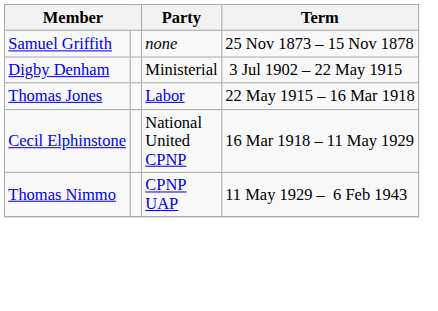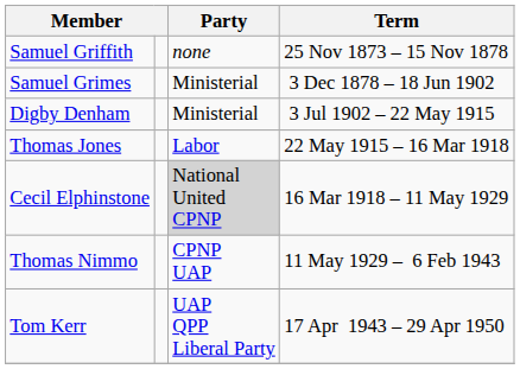 <table class="wikitable">
 <tr>
 <th colspan="2">Member</th>
 <th>Party</th>
 <th>Term</th>
 </tr>
 <tr>
 <td><a href='#'>Samuel Griffith</a></td>
 <td> </td>
 <td><em>none</em></td>
 <td>25 Nov 1873 – 15 Nov 1878</td>
+</tr>
+<tr>
+<td><a href='#'>Samuel Grimes</a></td>
+<td> </td>
+<td>Ministerial</td>
+<td> 3 Dec 1878 – 18 Jun 1902 </td>
 </tr>
 <tr>
 <td><a href='#'>Digby Denham</a></td>
 <td> </td>
 <td>Ministerial</td>
 <td> 3 Jul 1902  – 22 May 1915</td>
 </tr>
 <tr>
 <td><a href='#'>Thomas Jones</a></td>
 <td> </td>
 <td><a href='#'>Labor</a></td>
 <td>22 May 1915 – 16 Mar 1918</td>
 </tr>
 <tr>
 <td><a href='#'>Cecil Elphinstone</a></td>
 <td> </td>
-<td>National <br>United<br><a href='#'>CPNP</a></td>
+<td style="background: lightgrey;">National <br>United<br><a href='#'>CPNP</a></td>
 <td>16 Mar 1918 – 11 May 1929</td>
 </tr>
 <tr>
 <td><a href='#'>Thomas Nimmo</a></td>
 <td> </td>
 <td><a href='#'>CPNP</a><br><a href='#'>UAP</a></td>
 <td>11 May 1929 –  6 Feb 1943</td>
 </tr>
 <tr>
+<td><a href='#'>Tom Kerr</a></td>
+<td> </td>
+<td><a href='#'>UAP</a><br><a href='#'>QPP</a><br><a href='#'>Liberal Party</a></td>
+<td>17 Apr  1943 – 29 Apr 1950</td>
+</tr>
+<tr>
 </tr>
 </table>
